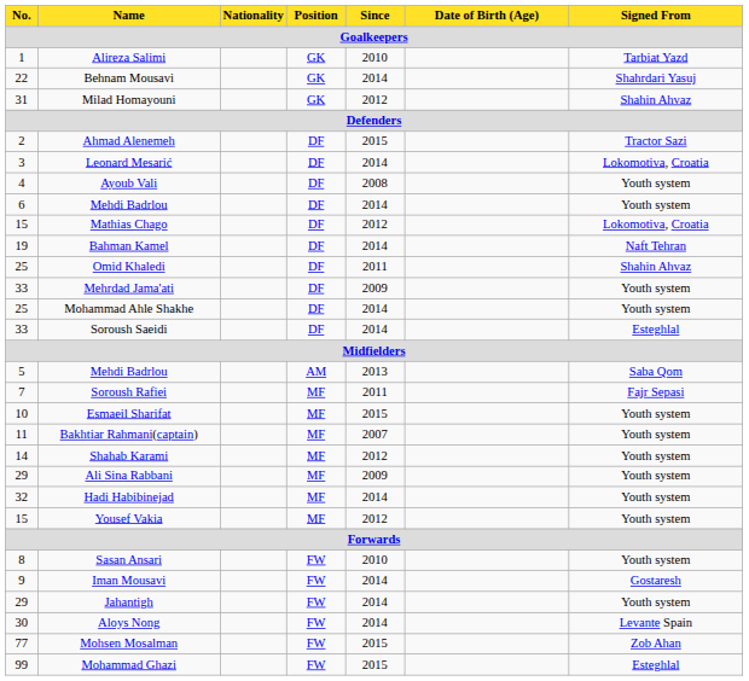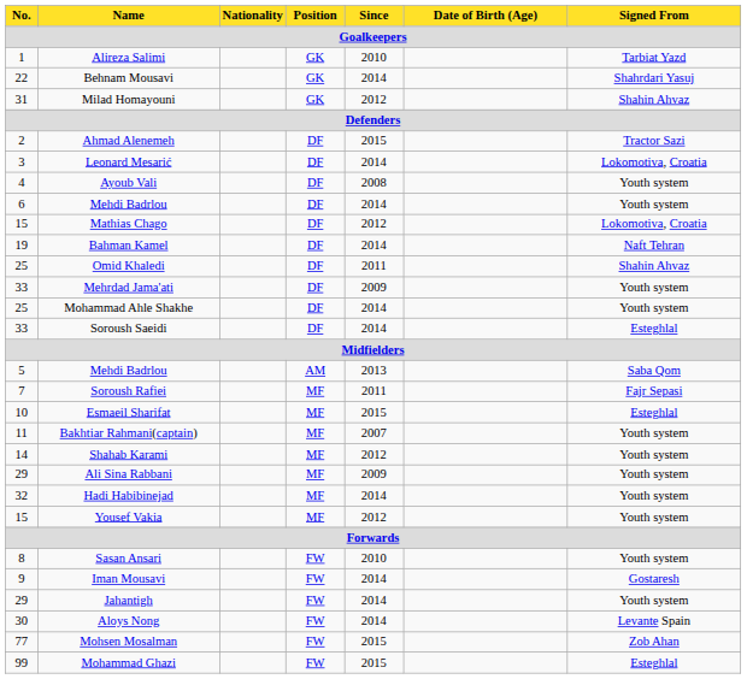 <table class="wikitable" style="text-align: center; font-size:90%">
 <tr>
 <th style="background:#ffe128; color:black" align=right width=30px>No.</th>
 <th style="background:#ffe128; color:black" align=center width=200px>Name</th>
 <th style="background:#ffe128; color:black" align=center width=60px>Nationality</th>
 <th style="background:#ffe128; color:black" align=center width=60px>Position</th>
 <th style="background:#ffe128; color:black" align=center width=60px>Since</th>
 <th style="background:#ffe128; color:black" align=center width=180px>Date of Birth (Age)</th>
 <th style="background:#ffe128; color:black" align=center width=190px>Signed From</th>
 </tr>
 <tr>
 <th colspan=9 style="background: #DCDCDC" align=center><a href='#'>Goalkeepers</a></th>
 </tr>
 <tr>
 <td>1</td>
 <td><a href='#'>Alireza Salimi</a></td>
 <td></td>
 <td><a href='#'>GK</a></td>
 <td>2010</td>
 <td></td>
 <td><a href='#'>Tarbiat Yazd</a></td>
 </tr>
 <tr>
 <td>22</td>
 <td>Behnam Mousavi</td>
 <td></td>
 <td><a href='#'>GK</a></td>
 <td>2014</td>
 <td></td>
 <td><a href='#'>Shahrdari Yasuj</a></td>
 </tr>
 <tr>
 <td>31</td>
 <td>Milad Homayouni</td>
 <td></td>
 <td><a href='#'>GK</a></td>
 <td>2012</td>
 <td></td>
 <td><a href='#'>Shahin Ahvaz</a></td>
 </tr>
 <tr>
 <th colspan=9 style="background: #DCDCDC" align=center><a href='#'>Defenders</a></th>
 </tr>
 <tr>
 <td>2</td>
 <td><a href='#'>Ahmad Alenemeh</a></td>
 <td></td>
 <td><a href='#'>DF</a></td>
 <td>2015</td>
 <td></td>
 <td><a href='#'>Tractor Sazi</a></td>
 </tr>
 <tr>
 <td>3</td>
 <td><a href='#'>Leonard Mesarić</a></td>
 <td></td>
 <td><a href='#'>DF</a></td>
 <td>2014</td>
 <td></td>
 <td><a href='#'>Lokomotiva</a>,  <a href='#'>Croatia</a></td>
 </tr>
 <tr>
 <td>4</td>
 <td><a href='#'>Ayoub Vali</a></td>
 <td></td>
 <td><a href='#'>DF</a></td>
 <td>2008</td>
 <td></td>
 <td>Youth system</td>
 </tr>
 <tr>
 <td>6</td>
 <td><a href='#'>Mehdi Badrlou</a></td>
 <td></td>
 <td><a href='#'>DF</a></td>
 <td>2014</td>
 <td></td>
 <td>Youth system</td>
 </tr>
 <tr>
 <td>15</td>
 <td><a href='#'>Mathias Chago</a></td>
 <td></td>
 <td><a href='#'>DF</a></td>
 <td>2012</td>
 <td></td>
 <td><a href='#'>Lokomotiva</a>,  <a href='#'>Croatia</a></td>
 </tr>
 <tr>
 <td>19</td>
 <td><a href='#'>Bahman Kamel</a></td>
 <td></td>
 <td><a href='#'>DF</a></td>
 <td>2014</td>
 <td></td>
 <td><a href='#'>Naft Tehran</a></td>
 </tr>
 <tr>
 <td>25</td>
 <td><a href='#'>Omid Khaledi</a></td>
 <td></td>
 <td><a href='#'>DF</a></td>
 <td>2011</td>
 <td></td>
 <td><a href='#'>Shahin Ahvaz</a></td>
 </tr>
 <tr>
 <td>33</td>
 <td><a href='#'>Mehrdad Jama'ati</a></td>
 <td></td>
 <td><a href='#'>DF</a></td>
 <td>2009</td>
 <td></td>
 <td>Youth system</td>
 </tr>
 <tr>
 <td>25</td>
 <td>Mohammad Ahle Shakhe</td>
 <td></td>
 <td><a href='#'>DF</a></td>
 <td>2014</td>
 <td></td>
 <td>Youth system</td>
 </tr>
 <tr>
 <td>33</td>
 <td>Soroush Saeidi</td>
 <td></td>
 <td><a href='#'>DF</a></td>
 <td>2014</td>
 <td></td>
 <td><a href='#'>Esteghlal</a></td>
 </tr>
 <tr>
 <th colspan=9 style="background: #DCDCDC" align=center><a href='#'>Midfielders</a></th>
 </tr>
 <tr>
 <td>5</td>
 <td><a href='#'>Mehdi Badrlou</a></td>
 <td></td>
 <td><a href='#'>AM</a></td>
 <td>2013</td>
 <td></td>
 <td><a href='#'>Saba Qom</a></td>
 </tr>
 <tr>
 <td>7</td>
 <td><a href='#'>Soroush Rafiei</a></td>
 <td></td>
 <td><a href='#'>MF</a></td>
 <td>2011</td>
 <td></td>
 <td><a href='#'>Fajr Sepasi</a></td>
 </tr>
 <tr>
 <td>10</td>
 <td><a href='#'>Esmaeil Sharifat</a></td>
 <td></td>
 <td><a href='#'>MF</a></td>
 <td>2015</td>
 <td></td>
-<td>Youth system</td>
+<td><a href='#'>Esteghlal</a></td>
 </tr>
 <tr>
 <td>11</td>
 <td><a href='#'>Bakhtiar Rahmani</a>(<a href='#'>captain</a>)</td>
 <td></td>
 <td><a href='#'>MF</a></td>
 <td>2007</td>
 <td></td>
 <td>Youth system</td>
 </tr>
 <tr>
 <td>14</td>
 <td><a href='#'>Shahab Karami</a></td>
 <td></td>
 <td><a href='#'>MF</a></td>
 <td>2012</td>
 <td></td>
 <td>Youth system</td>
 </tr>
 <tr>
 <td>29</td>
 <td><a href='#'>Ali Sina Rabbani</a></td>
 <td></td>
 <td><a href='#'>MF</a></td>
 <td>2009</td>
 <td></td>
 <td>Youth system</td>
 </tr>
 <tr>
 <td>32</td>
 <td><a href='#'>Hadi Habibinejad</a></td>
 <td></td>
 <td><a href='#'>MF</a></td>
 <td>2014</td>
 <td></td>
 <td>Youth system</td>
 </tr>
 <tr>
 <td>15</td>
 <td><a href='#'>Yousef Vakia</a></td>
 <td></td>
 <td><a href='#'>MF</a></td>
 <td>2012</td>
 <td></td>
 <td>Youth system</td>
 </tr>
 <tr>
 <th colspan=11 style="background: #DCDCDC" align=center><a href='#'>Forwards</a></th>
 </tr>
 <tr>
 <td>8</td>
 <td><a href='#'>Sasan Ansari</a></td>
 <td></td>
 <td><a href='#'>FW</a></td>
 <td>2010</td>
 <td></td>
 <td>Youth system</td>
 </tr>
 <tr>
 <td>9</td>
 <td><a href='#'>Iman Mousavi</a></td>
 <td></td>
 <td><a href='#'>FW</a></td>
 <td>2014</td>
 <td></td>
 <td><a href='#'>Gostaresh</a></td>
 </tr>
 <tr>
 <td>29</td>
 <td><a href='#'>Jahantigh</a></td>
 <td></td>
 <td><a href='#'>FW</a></td>
 <td>2014</td>
 <td></td>
 <td>Youth system</td>
 </tr>
 <tr>
 <td>30</td>
 <td><a href='#'>Aloys Nong</a></td>
 <td></td>
 <td><a href='#'>FW</a></td>
 <td>2014</td>
 <td></td>
 <td><a href='#'>Levante</a> Spain</td>
 </tr>
 <tr>
 <td>77</td>
 <td><a href='#'>Mohsen Mosalman</a></td>
 <td></td>
 <td><a href='#'>FW</a></td>
 <td>2015</td>
 <td></td>
 <td><a href='#'>Zob Ahan</a></td>
 </tr>
 <tr>
 <td>99</td>
 <td><a href='#'>Mohammad Ghazi</a></td>
 <td></td>
 <td><a href='#'>FW</a></td>
 <td>2015</td>
 <td></td>
 <td><a href='#'>Esteghlal</a></td>
 </tr>
 </table>
